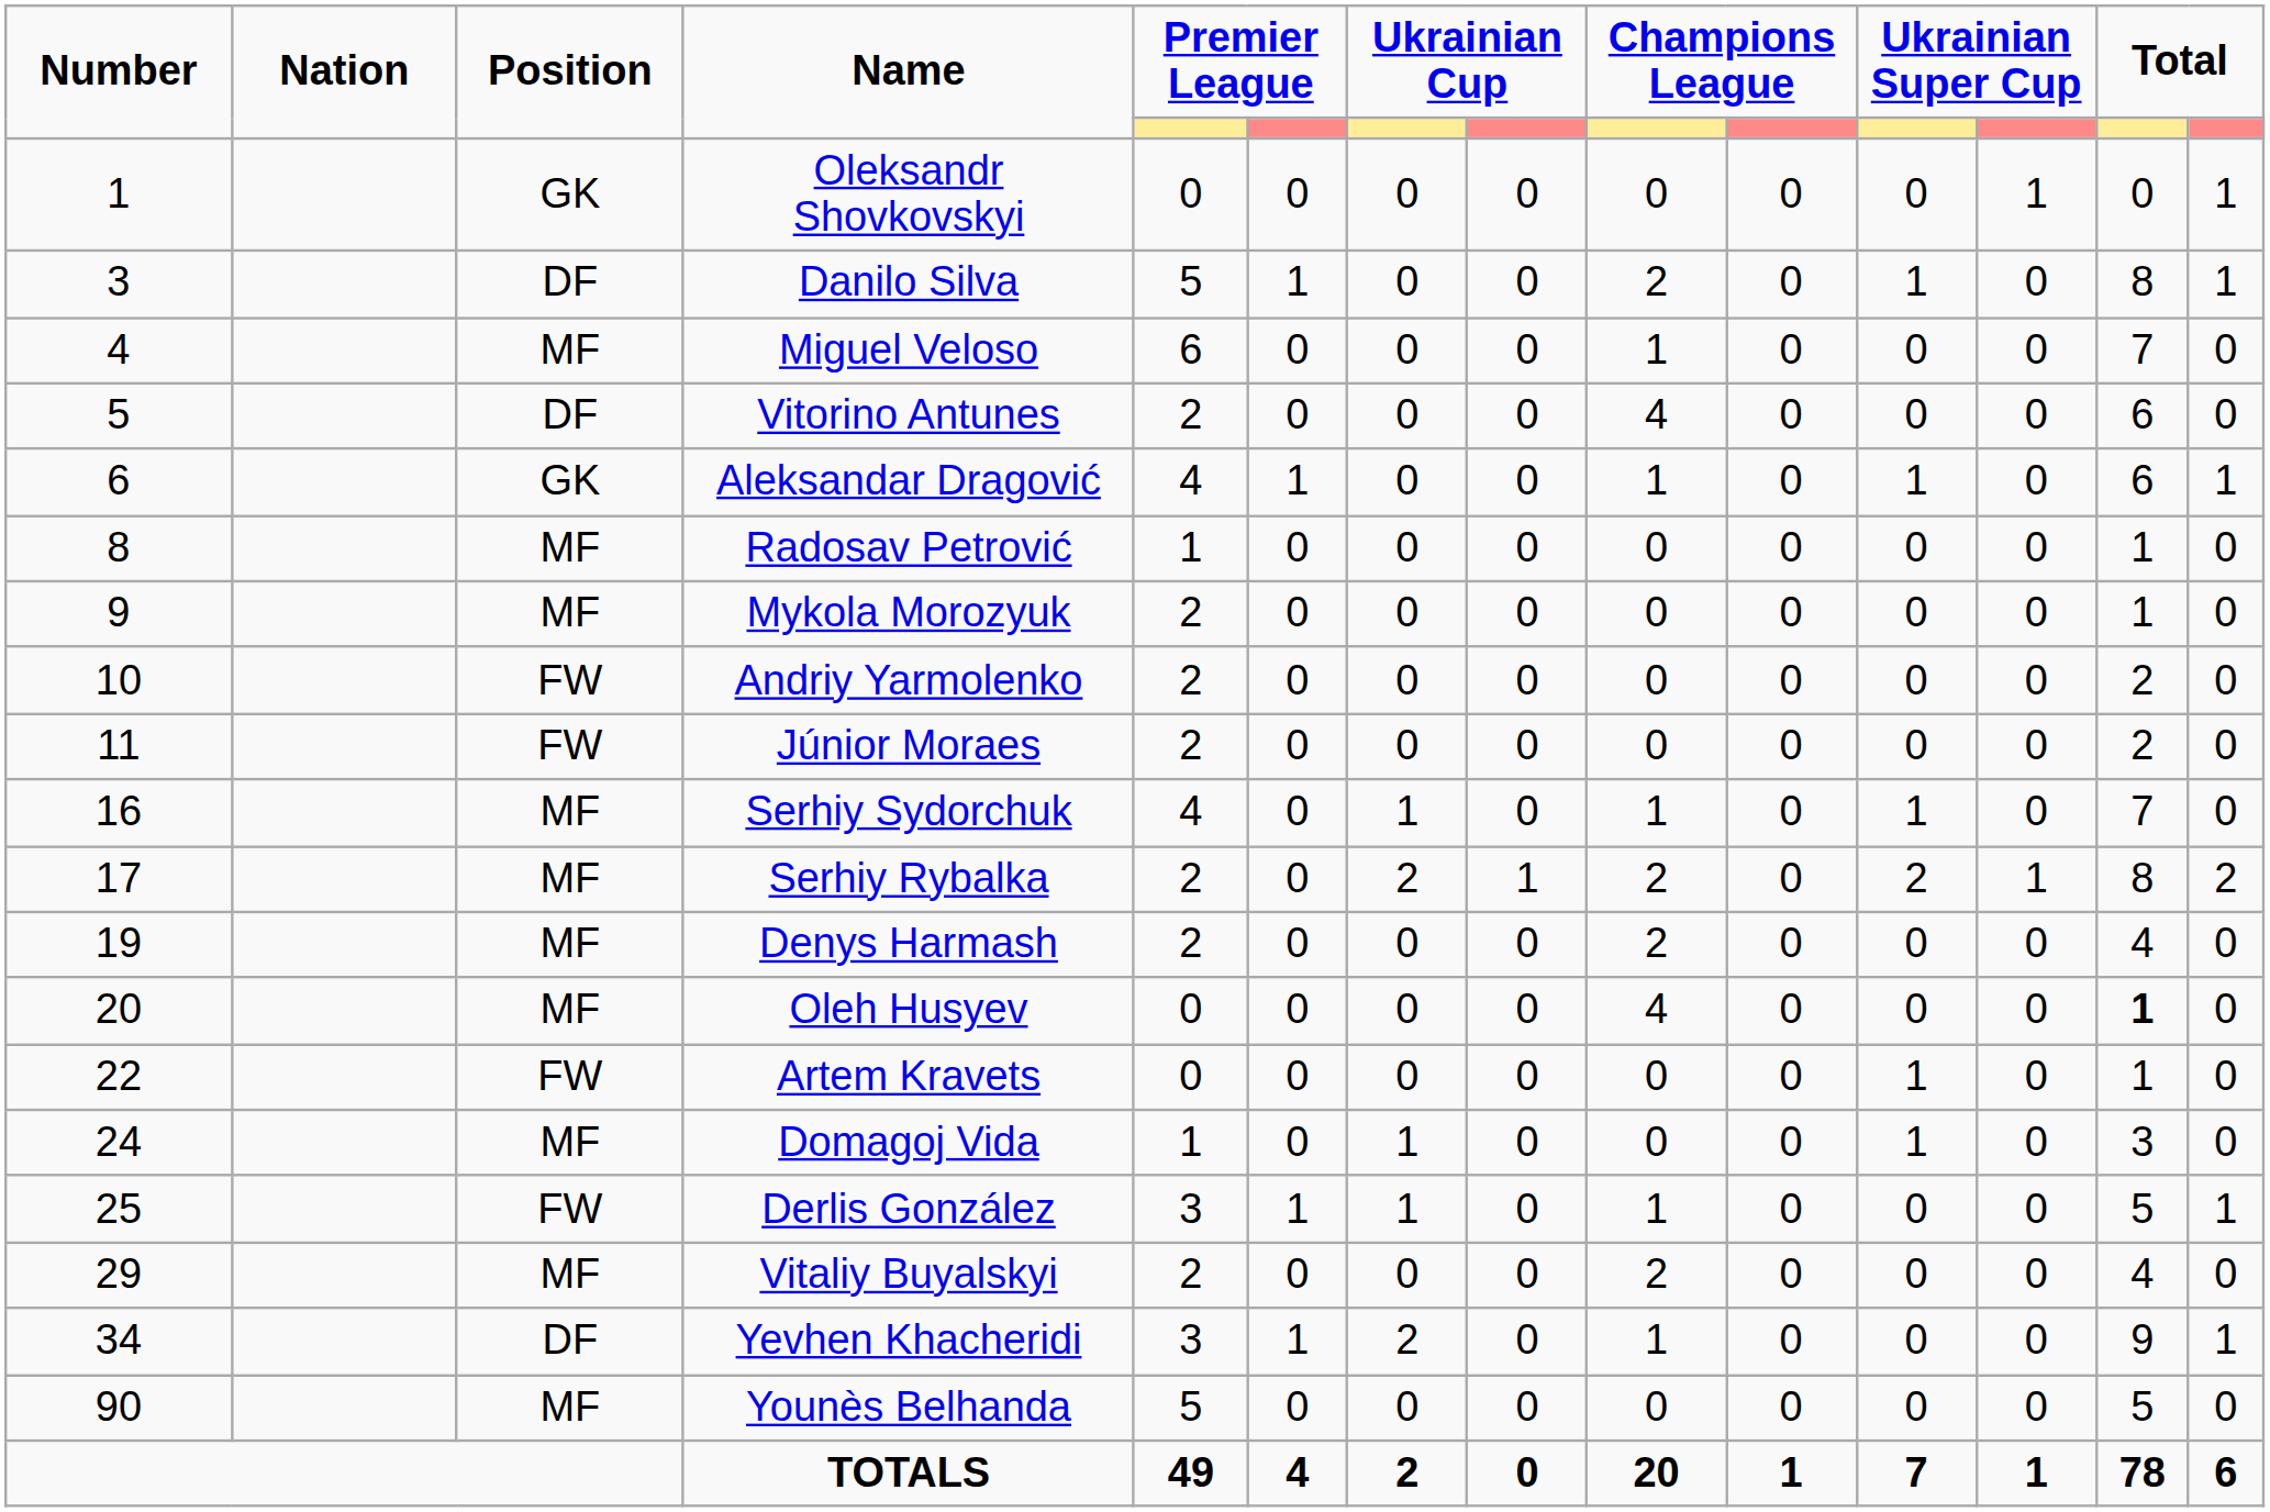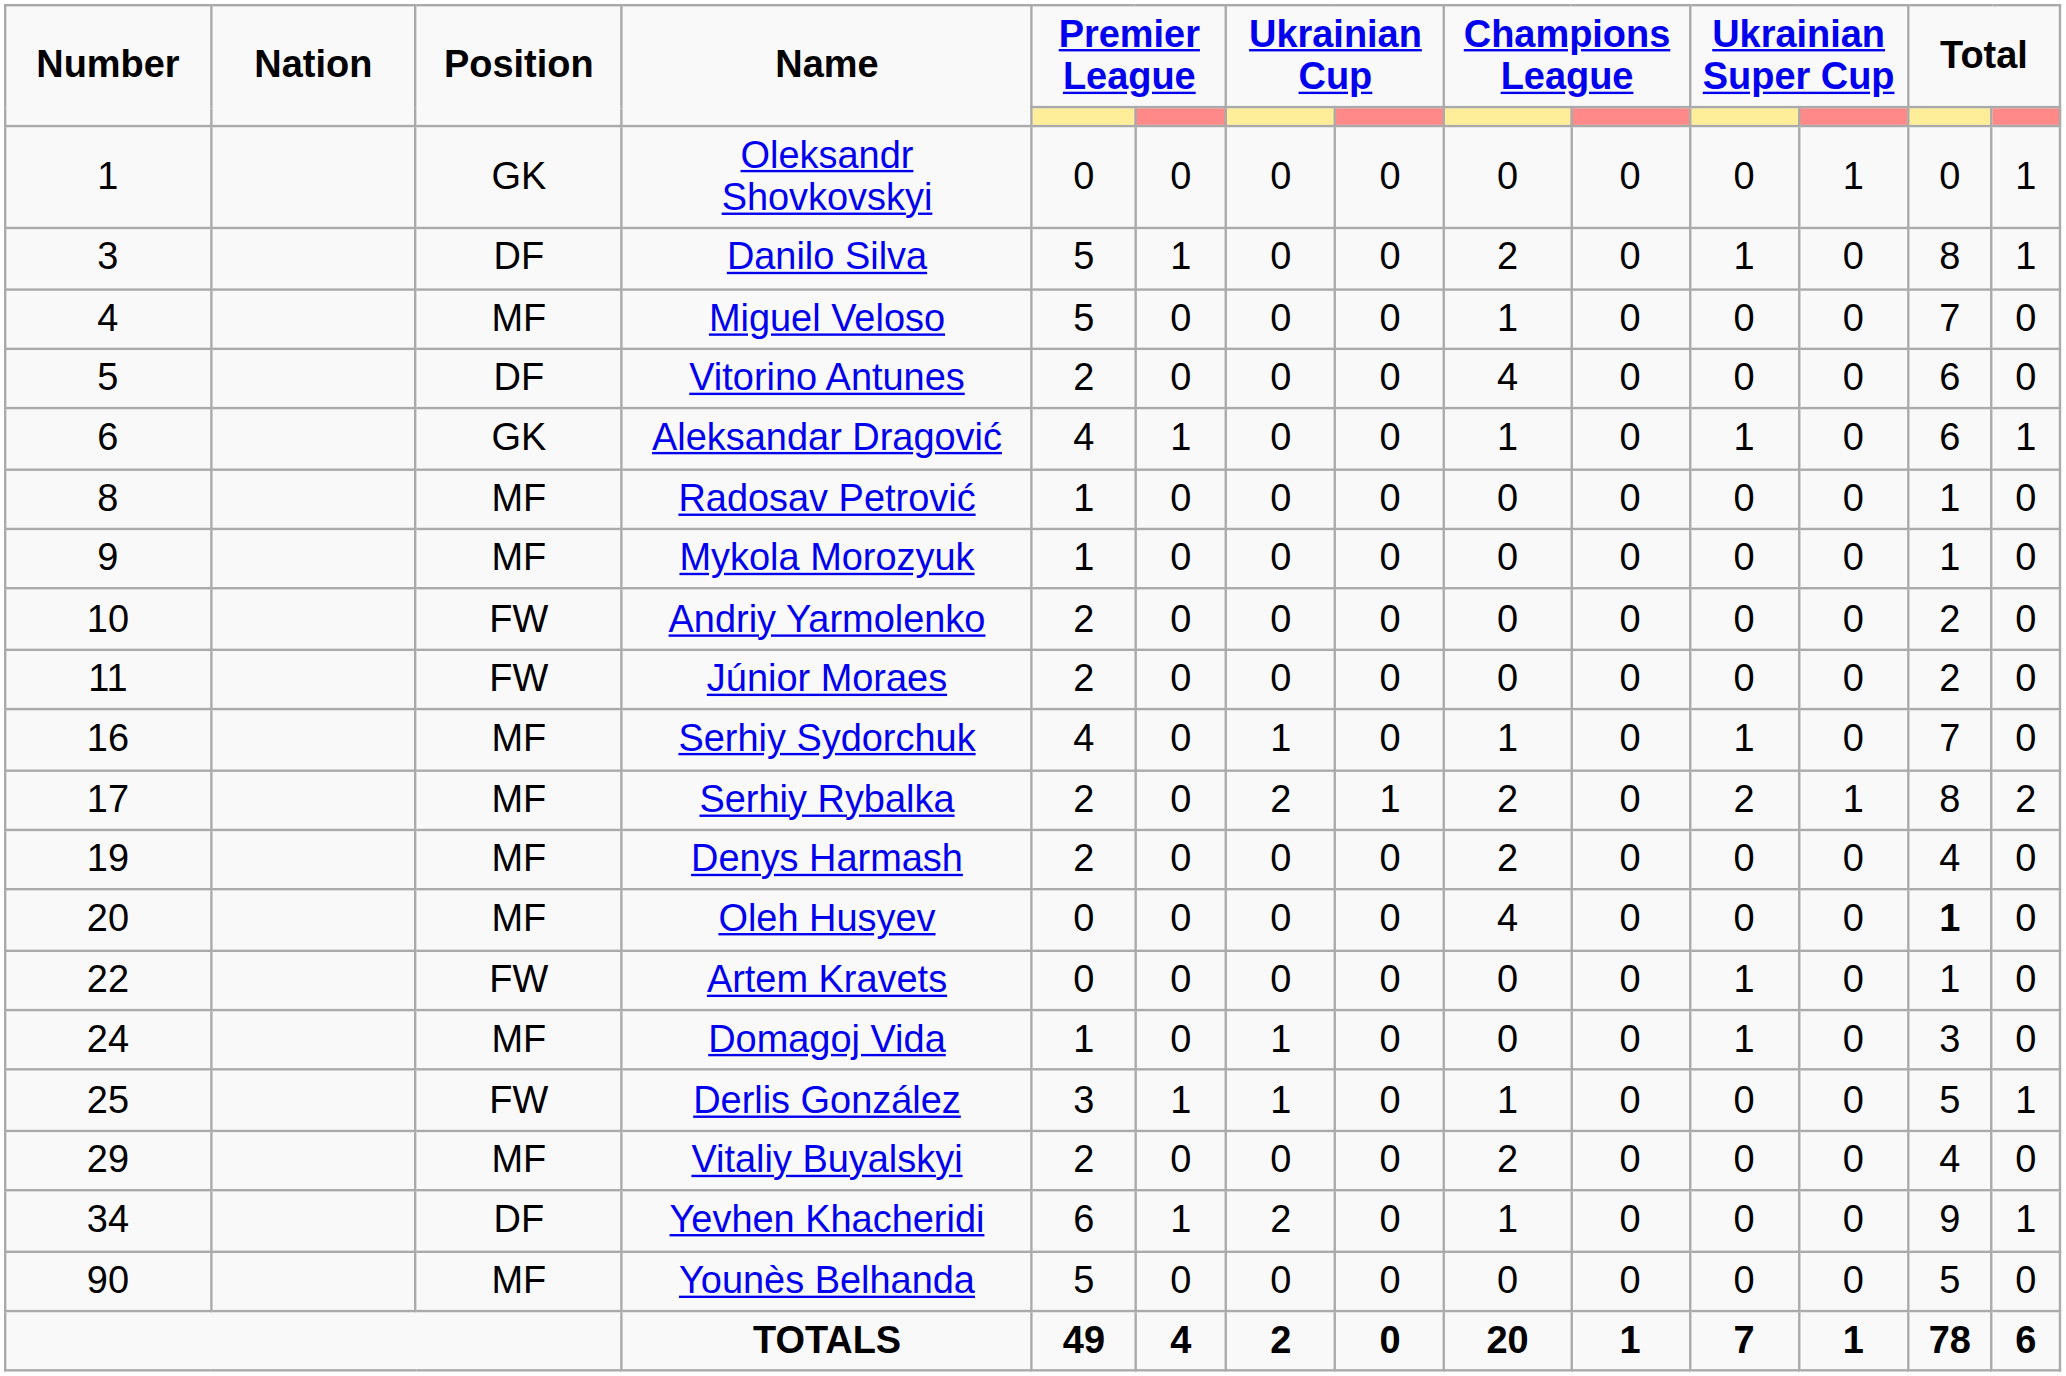 <table class="wikitable" style="font-size: 100%; text-align: center;">
 <tr>
 <td rowspan="2" width="10%" align="center"><strong>Number</strong></td>
 <td rowspan="2" width="10%" align="center"><strong>Nation</strong></td>
 <td rowspan="2" width="10%" align="center"><strong>Position</strong></td>
 <td rowspan="2" width="20%" align="center"><strong>Name</strong></td>
 <td colspan="2" align="center"><strong><a href='#'>Premier League</a></strong></td>
 <td colspan="2" align="center"><strong><a href='#'>Ukrainian Cup</a></strong></td>
 <td colspan="2" align="center"><strong><a href='#'>Champions League</a></strong></td>
 <td colspan="2" align="center"><strong><a href='#'>Ukrainian Super Cup</a></strong></td>
 <td colspan="2" align="center"><strong>Total</strong></td>
 </tr>
 <tr>
 <th width=60 style="background: #FFEE99"></th>
 <th width=60 style="background: #FF8888"></th>
 <th width=60 style="background: #FFEE99"></th>
 <th width=60 style="background: #FF8888"></th>
 <th width=60 style="background: #FFEE99"></th>
 <th width=60 style="background: #FF8888"></th>
 <th width=60 style="background: #FFEE99"></th>
 <th width=60 style="background: #FF8888"></th>
 <th width=60 style="background: #FFEE99"></th>
 <th width=60 style="background: #FF8888"></th>
 </tr>
 <tr>
 <td>1</td>
 <td></td>
 <td>GK</td>
 <td><a href='#'>Oleksandr Shovkovskyi</a></td>
 <td>0</td>
 <td>0</td>
 <td>0</td>
 <td>0</td>
 <td>0</td>
 <td>0</td>
 <td>0</td>
 <td>1</td>
 <td>0</td>
 <td>1</td>
 </tr>
 <tr>
 <td>3</td>
 <td></td>
 <td>DF</td>
 <td><a href='#'>Danilo Silva</a></td>
 <td>5</td>
 <td>1</td>
 <td>0</td>
 <td>0</td>
 <td>2</td>
 <td>0</td>
 <td>1</td>
 <td>0</td>
 <td>8</td>
 <td>1</td>
 </tr>
 <tr>
 <td>4</td>
 <td></td>
 <td>MF</td>
 <td><a href='#'>Miguel Veloso</a></td>
-<td>6</td>
+<td>5</td>
 <td>0</td>
 <td>0</td>
 <td>0</td>
 <td>1</td>
 <td>0</td>
 <td>0</td>
 <td>0</td>
 <td>7</td>
 <td>0</td>
 </tr>
 <tr>
 <td>5</td>
 <td></td>
 <td>DF</td>
 <td><a href='#'>Vitorino Antunes</a></td>
 <td>2</td>
 <td>0</td>
 <td>0</td>
 <td>0</td>
 <td>4</td>
 <td>0</td>
 <td>0</td>
 <td>0</td>
 <td>6</td>
 <td>0</td>
 </tr>
 <tr>
 <td>6</td>
 <td></td>
 <td>GK</td>
 <td><a href='#'>Aleksandar Dragović</a></td>
 <td>4</td>
 <td>1</td>
 <td>0</td>
 <td>0</td>
 <td>1</td>
 <td>0</td>
 <td>1</td>
 <td>0</td>
 <td>6</td>
 <td>1</td>
 </tr>
 <tr>
 <td>8</td>
 <td></td>
 <td>MF</td>
 <td><a href='#'>Radosav Petrović</a></td>
 <td>1</td>
 <td>0</td>
 <td>0</td>
 <td>0</td>
 <td>0</td>
 <td>0</td>
 <td>0</td>
 <td>0</td>
 <td>1</td>
 <td>0</td>
 </tr>
 <tr>
 <td>9</td>
 <td></td>
 <td>MF</td>
 <td><a href='#'>Mykola Morozyuk</a></td>
-<td>2</td>
+<td>1</td>
 <td>0</td>
 <td>0</td>
 <td>0</td>
 <td>0</td>
 <td>0</td>
 <td>0</td>
 <td>0</td>
 <td>1</td>
 <td>0</td>
 </tr>
 <tr>
 <td>10</td>
 <td></td>
 <td>FW</td>
 <td><a href='#'>Andriy Yarmolenko</a></td>
 <td>2</td>
 <td>0</td>
 <td>0</td>
 <td>0</td>
 <td>0</td>
 <td>0</td>
 <td>0</td>
 <td>0</td>
 <td>2</td>
 <td>0</td>
 </tr>
 <tr>
 <td>11</td>
 <td></td>
 <td>FW</td>
 <td><a href='#'>Júnior Moraes</a></td>
 <td>2</td>
 <td>0</td>
 <td>0</td>
 <td>0</td>
 <td>0</td>
 <td>0</td>
 <td>0</td>
 <td>0</td>
 <td>2</td>
 <td>0</td>
 </tr>
 <tr>
 <td>16</td>
 <td></td>
 <td>MF</td>
 <td><a href='#'>Serhiy Sydorchuk</a></td>
 <td>4</td>
 <td>0</td>
 <td>1</td>
 <td>0</td>
 <td>1</td>
 <td>0</td>
 <td>1</td>
 <td>0</td>
 <td>7</td>
 <td>0</td>
 </tr>
 <tr>
 <td>17</td>
 <td></td>
 <td>MF</td>
 <td><a href='#'>Serhiy Rybalka</a></td>
 <td>2</td>
 <td>0</td>
 <td>2</td>
 <td>1</td>
 <td>2</td>
 <td>0</td>
 <td>2</td>
 <td>1</td>
 <td>8</td>
 <td>2</td>
 </tr>
 <tr>
 <td>19</td>
 <td></td>
 <td>MF</td>
 <td><a href='#'>Denys Harmash</a></td>
 <td>2</td>
 <td>0</td>
 <td>0</td>
 <td>0</td>
 <td>2</td>
 <td>0</td>
 <td>0</td>
 <td>0</td>
 <td>4</td>
 <td>0</td>
 </tr>
 <tr>
 <td>20</td>
 <td></td>
 <td>MF</td>
 <td><a href='#'>Oleh Husyev</a></td>
 <td>0</td>
 <td>0</td>
 <td>0</td>
 <td>0</td>
 <td>4</td>
 <td>0</td>
 <td>0</td>
 <td>0</td>
 <td><strong>1</strong></td>
 <td>0</td>
 </tr>
 <tr>
 <td>22</td>
 <td></td>
 <td>FW</td>
 <td><a href='#'>Artem Kravets</a></td>
 <td>0</td>
 <td>0</td>
 <td>0</td>
 <td>0</td>
 <td>0</td>
 <td>0</td>
 <td>1</td>
 <td>0</td>
 <td>1</td>
 <td>0</td>
 </tr>
 <tr>
 <td>24</td>
 <td></td>
 <td>MF</td>
 <td><a href='#'>Domagoj Vida</a></td>
 <td>1</td>
 <td>0</td>
 <td>1</td>
 <td>0</td>
 <td>0</td>
 <td>0</td>
 <td>1</td>
 <td>0</td>
 <td>3</td>
 <td>0</td>
 </tr>
 <tr>
 <td>25</td>
 <td></td>
 <td>FW</td>
 <td><a href='#'>Derlis González</a></td>
 <td>3</td>
 <td>1</td>
 <td>1</td>
 <td>0</td>
 <td>1</td>
 <td>0</td>
 <td>0</td>
 <td>0</td>
 <td>5</td>
 <td>1</td>
 </tr>
 <tr>
 <td>29</td>
 <td></td>
 <td>MF</td>
 <td><a href='#'>Vitaliy Buyalskyi</a></td>
 <td>2</td>
 <td>0</td>
 <td>0</td>
 <td>0</td>
 <td>2</td>
 <td>0</td>
 <td>0</td>
 <td>0</td>
 <td>4</td>
 <td>0</td>
 </tr>
 <tr>
 <td>34</td>
 <td></td>
 <td>DF</td>
 <td><a href='#'>Yevhen Khacheridi</a></td>
-<td>3</td>
+<td>6</td>
 <td>1</td>
 <td>2</td>
 <td>0</td>
 <td>1</td>
 <td>0</td>
 <td>0</td>
 <td>0</td>
 <td>9</td>
 <td>1</td>
 </tr>
 <tr>
 <td>90</td>
 <td></td>
 <td>MF</td>
 <td><a href='#'>Younès Belhanda</a></td>
 <td>5</td>
 <td>0</td>
 <td>0</td>
 <td>0</td>
 <td>0</td>
 <td>0</td>
 <td>0</td>
 <td>0</td>
 <td>5</td>
 <td>0</td>
 </tr>
 <tr>
 <td colspan="3"></td>
 <td><strong>TOTALS</strong></td>
 <td><strong>49</strong></td>
 <td><strong>4</strong></td>
 <td><strong>2</strong></td>
 <td><strong>0</strong></td>
 <td><strong>20</strong></td>
 <td><strong>1</strong></td>
 <td><strong>7</strong></td>
 <td><strong>1</strong></td>
 <td><strong>78</strong></td>
 <td><strong>6</strong></td>
 </tr>
 </table>
